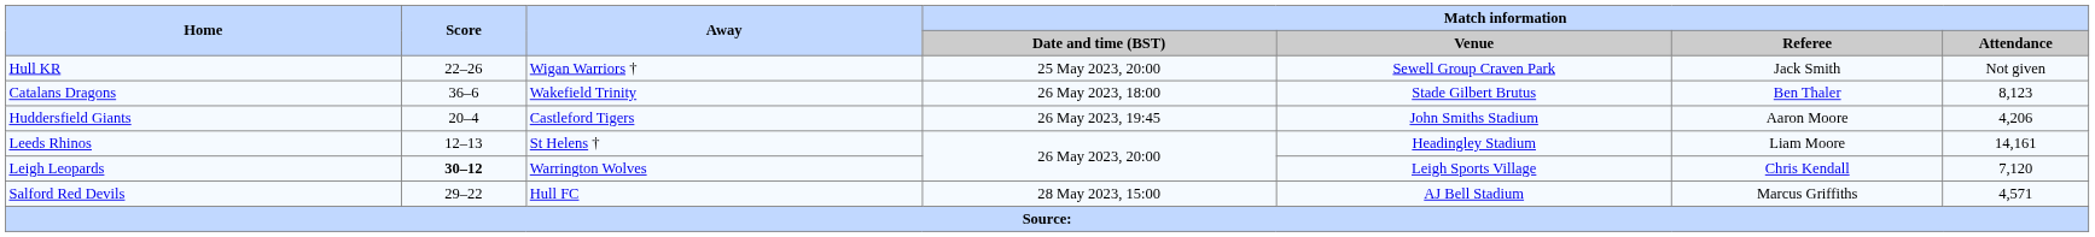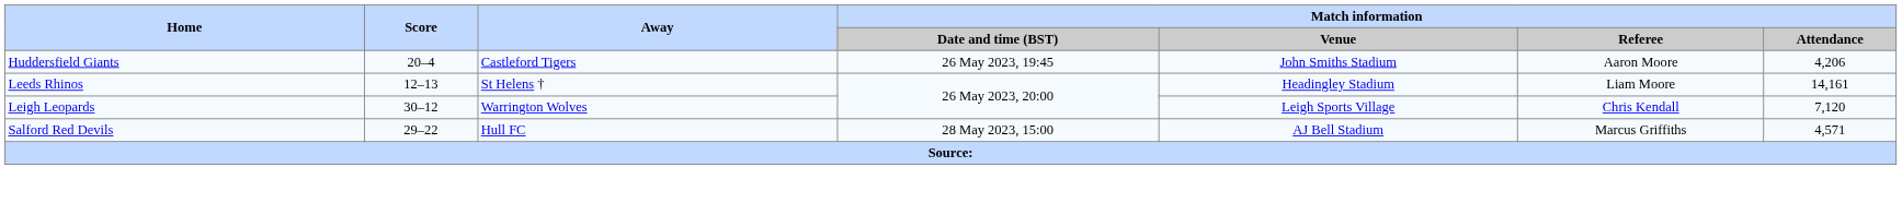 <table border=1 style="border-collapse:collapse; font-size:90%; text-align:center;" cellpadding=3 cellspacing=0 width=100%>
 <tr style="background:#C1D8ff;">
 <th scope="col" rowspan=2 width=19%>Home</th>
 <th scope="col" rowspan=2 width=6%>Score</th>
 <th scope="col" rowspan=2 width=19%>Away</th>
 <th colspan=4>Match information</th>
 </tr>
 <tr style="background:#CCCCCC;">
 <th scope="col" width=17%>Date and time (BST)</th>
 <th scope="col" width=19%>Venue</th>
 <th scope="col" width=13%>Referee</th>
 <th scope="col" width=7%>Attendance</th>
-</tr>
-<tr style="background:#F5FAFF;">
-<td style="text-align:left;"> <a href='#'>Hull KR</a></td>
-<td>22–26</td>
-<td style="text-align:left;"> <a href='#'>Wigan Warriors</a> †</td>
-<td>25 May 2023, 20:00</td>
-<td><a href='#'>Sewell Group Craven Park</a></td>
-<td>Jack Smith</td>
-<td>Not given</td>
-</tr>
-<tr style="background:#F5FAFF;">
-<td style="text-align:left;"> <a href='#'>Catalans Dragons</a></td>
-<td>36–6</td>
-<td style="text-align:left;"> <a href='#'>Wakefield Trinity</a></td>
-<td>26 May 2023, 18:00</td>
-<td><a href='#'>Stade Gilbert Brutus</a></td>
-<td><a href='#'>Ben Thaler</a></td>
-<td>8,123</td>
 </tr>
 <tr style="background:#F5FAFF;">
 <td style="text-align:left;"> <a href='#'>Huddersfield Giants</a></td>
 <td>20–4</td>
 <td style="text-align:left;"> <a href='#'>Castleford Tigers</a></td>
 <td>26 May 2023, 19:45</td>
 <td><a href='#'>John Smiths Stadium</a></td>
 <td>Aaron Moore</td>
 <td>4,206</td>
 </tr>
 <tr style="background:#F5FAFF;">
 <td style="text-align:left;"> <a href='#'>Leeds Rhinos</a></td>
 <td>12–13</td>
 <td style="text-align:left;"> <a href='#'>St Helens</a> †</td>
 <td Rowspan=2>26 May 2023, 20:00</td>
 <td><a href='#'>Headingley Stadium</a></td>
 <td>Liam Moore</td>
 <td>14,161</td>
 </tr>
 <tr style="background:#F5FAFF;">
 <td style="text-align:left;"> <a href='#'>Leigh Leopards</a></td>
-<td><strong>30–12</strong></td>
+<td>30–12</td>
 <td style="text-align:left;"> <a href='#'>Warrington Wolves</a></td>
 <td><a href='#'>Leigh Sports Village</a></td>
 <td><a href='#'>Chris Kendall</a></td>
 <td>7,120</td>
 </tr>
 <tr style="background:#F5FAFF;">
 <td style="text-align:left;"> <a href='#'>Salford Red Devils</a></td>
 <td>29–22</td>
 <td style="text-align:left;"> <a href='#'>Hull FC</a></td>
 <td>28 May 2023, 15:00</td>
 <td><a href='#'>AJ Bell Stadium</a></td>
 <td>Marcus Griffiths</td>
 <td>4,571</td>
 </tr>
 <tr style="background:#c1d8ff;">
 <th colspan=7>Source:</th>
 </tr>
 </table>
